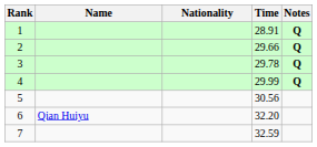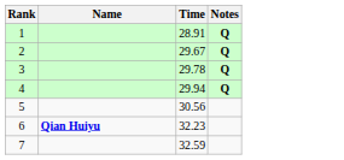 <table class="wikitable sortable" style="text-align:center">
 <tr>
 <th>Rank</th>
 <th style="width:180px">Name</th>
-<th style="width:125px">Nationality</th>
 <th>Time</th>
 <th>Notes</th>
 </tr>
 <tr style="background:#cfc;">
 <td>1</td>
-<td style="text-align:left;"></td>
 <td style="text-align:left;"></td>
 <td>28.91</td>
 <td><strong>Q</strong></td>
 </tr>
 <tr style="background:#cfc;">
 <td>2</td>
 <td style="text-align:left;"></td>
-<td style="text-align:left;"></td>
-<td>29.66</td>
+<td>29.67</td>
 <td><strong>Q</strong></td>
 </tr>
 <tr style="background:#cfc;">
 <td>3</td>
-<td style="text-align:left;"></td>
 <td style="text-align:left;"></td>
 <td>29.78</td>
 <td><strong>Q</strong></td>
 </tr>
 <tr style="background:#cfc;">
 <td>4</td>
 <td style="text-align:left;"></td>
-<td style="text-align:left;"></td>
-<td>29.99</td>
+<td>29.94</td>
 <td><strong>Q</strong></td>
 </tr>
 <tr>
 <td>5</td>
-<td style="text-align:left;"></td>
 <td style="text-align:left;"></td>
 <td>30.56</td>
 <td></td>
 </tr>
 <tr>
 <td>6</td>
-<td style="text-align:left;"><a href='#'>Qian Huiyu</a></td>
-<td style="text-align:left;"></td>
-<td>32.20</td>
+<td style="text-align:left;"><strong><a href='#'>Qian Huiyu</a></strong></td>
+<td>32.23</td>
 <td></td>
 </tr>
 <tr>
 <td>7</td>
 <td style="text-align:left;"></td>
-<td style="text-align:left;"></td>
 <td>32.59</td>
 <td></td>
 </tr>
 </table>
